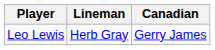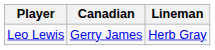 <table class="wikitable">
 <tr>
 <th>Player</th>
+<th>Canadian</th>
 <th>Lineman</th>
-<th>Canadian</th>
 </tr>
 <tr>
 <td><a href='#'>Leo Lewis</a></td>
+<td><a href='#'>Gerry James</a></td>
 <td><a href='#'>Herb Gray</a></td>
-<td><a href='#'>Gerry James</a></td>
 </tr>
 </table>
